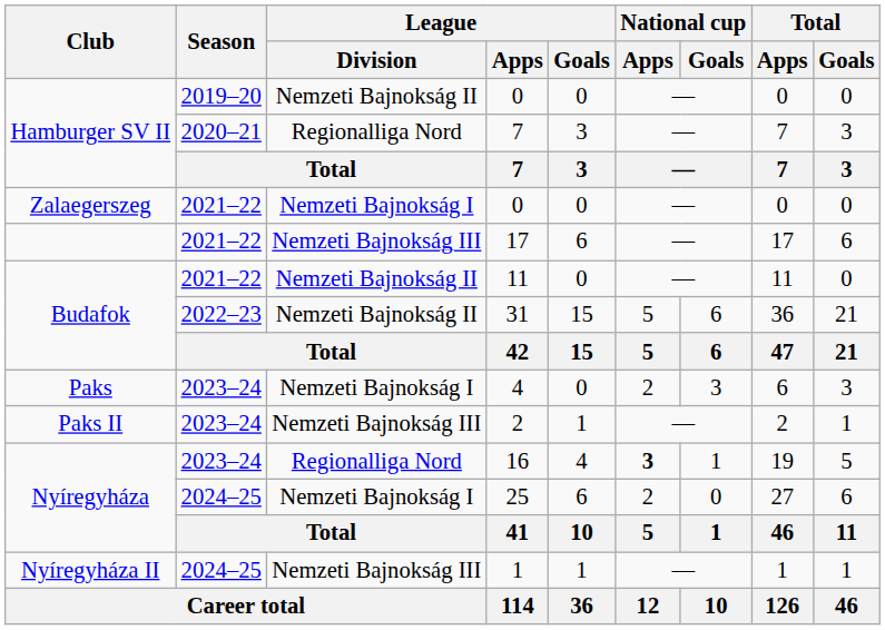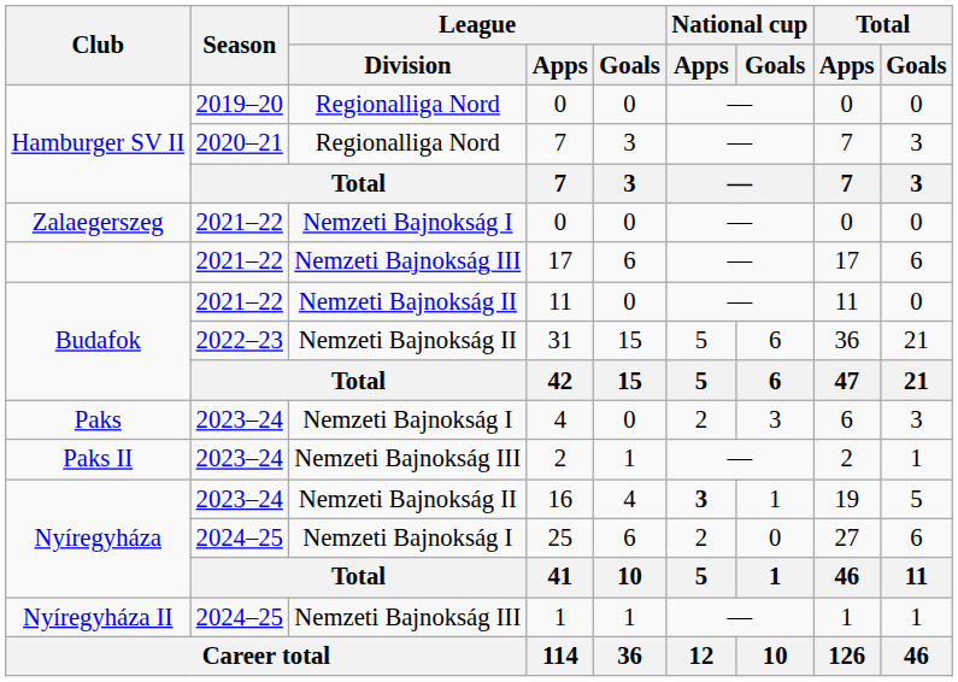 <table class="wikitable" style="text-align: center;">
 <tr>
 <th rowspan="2">Club</th>
 <th rowspan="2">Season</th>
 <th colspan="3">League</th>
 <th colspan="2">National cup</th>
 <th colspan="2">Total</th>
 </tr>
 <tr>
 <th>Division</th>
 <th>Apps</th>
 <th>Goals</th>
 <th>Apps</th>
 <th>Goals</th>
 <th>Apps</th>
 <th>Goals</th>
 </tr>
 <tr>
 <td rowspan="3"><a href='#'>Hamburger SV II</a></td>
 <td><a href='#'>2019–20</a></td>
-<td>Nemzeti Bajnokság II</td>
+<td><a href='#'>Regionalliga Nord</a></td>
 <td>0</td>
 <td>0</td>
 <td colspan=2>—</td>
 <td>0</td>
 <td>0</td>
 </tr>
 <tr>
 <td><a href='#'>2020–21</a></td>
 <td>Regionalliga Nord</td>
 <td>7</td>
 <td>3</td>
 <td colspan=2>—</td>
 <td>7</td>
 <td>3</td>
 </tr>
 <tr>
 <th colspan="2">Total</th>
 <th>7</th>
 <th>3</th>
 <th colspan=2>—</th>
 <th>7</th>
 <th>3</th>
 </tr>
 <tr>
 <td><a href='#'>Zalaegerszeg</a></td>
 <td><a href='#'>2021–22</a></td>
 <td><a href='#'>Nemzeti Bajnokság I</a></td>
 <td>0</td>
 <td>0</td>
 <td colspan=2>—</td>
 <td>0</td>
 <td>0</td>
 </tr>
 <tr>
 <td></td>
 <td><a href='#'>2021–22</a></td>
 <td><a href='#'>Nemzeti Bajnokság III</a></td>
 <td>17</td>
 <td>6</td>
 <td colspan=2>—</td>
 <td>17</td>
 <td>6</td>
 </tr>
 <tr>
 <td rowspan="3"><a href='#'>Budafok</a></td>
 <td><a href='#'>2021–22</a></td>
 <td><a href='#'>Nemzeti Bajnokság II</a></td>
 <td>11</td>
 <td>0</td>
 <td colspan=2>—</td>
 <td>11</td>
 <td>0</td>
 </tr>
 <tr>
 <td><a href='#'>2022–23</a></td>
 <td>Nemzeti Bajnokság II</td>
 <td>31</td>
 <td>15</td>
 <td>5</td>
 <td>6</td>
 <td>36</td>
 <td>21</td>
 </tr>
 <tr>
 <th colspan="2">Total</th>
 <th>42</th>
 <th>15</th>
 <th>5</th>
 <th>6</th>
 <th>47</th>
 <th>21</th>
 </tr>
 <tr>
 <td><a href='#'>Paks</a></td>
 <td><a href='#'>2023–24</a></td>
 <td>Nemzeti Bajnokság I</td>
 <td>4</td>
 <td>0</td>
 <td>2</td>
 <td>3</td>
 <td>6</td>
 <td>3</td>
 </tr>
 <tr>
 <td><a href='#'>Paks II</a></td>
 <td><a href='#'>2023–24</a></td>
 <td>Nemzeti Bajnokság III</td>
 <td>2</td>
 <td>1</td>
 <td colspan=2>—</td>
 <td>2</td>
 <td>1</td>
 </tr>
 <tr>
 <td rowspan="3"><a href='#'>Nyíregyháza</a></td>
 <td><a href='#'>2023–24</a></td>
-<td><a href='#'>Regionalliga Nord</a></td>
+<td>Nemzeti Bajnokság II</td>
 <td>16</td>
 <td>4</td>
 <td><strong>3</strong></td>
 <td>1</td>
 <td>19</td>
 <td>5</td>
 </tr>
 <tr>
 <td><a href='#'>2024–25</a></td>
 <td>Nemzeti Bajnokság I</td>
 <td>25</td>
 <td>6</td>
 <td>2</td>
 <td>0</td>
 <td>27</td>
 <td>6</td>
 </tr>
 <tr>
 <th colspan="2">Total</th>
 <th>41</th>
 <th>10</th>
 <th>5</th>
 <th>1</th>
 <th>46</th>
 <th>11</th>
 </tr>
 <tr>
 <td><a href='#'>Nyíregyháza II</a></td>
 <td><a href='#'>2024–25</a></td>
 <td>Nemzeti Bajnokság III</td>
 <td>1</td>
 <td>1</td>
 <td colspan=2>—</td>
 <td>1</td>
 <td>1</td>
 </tr>
 <tr>
 <th colspan="3">Career total</th>
 <th>114</th>
 <th>36</th>
 <th>12</th>
 <th>10</th>
 <th>126</th>
 <th>46</th>
 </tr>
 </table>
